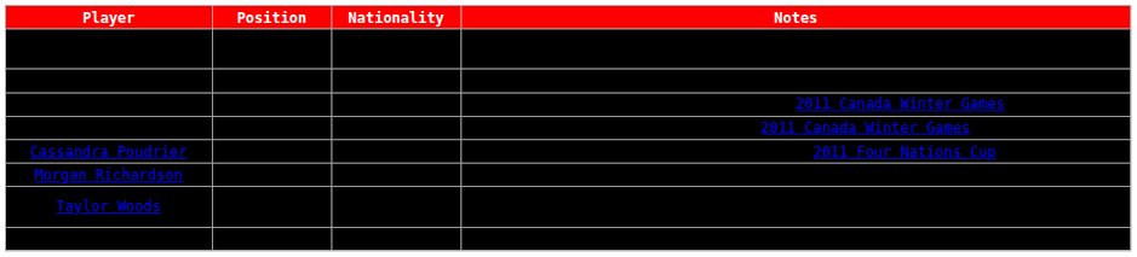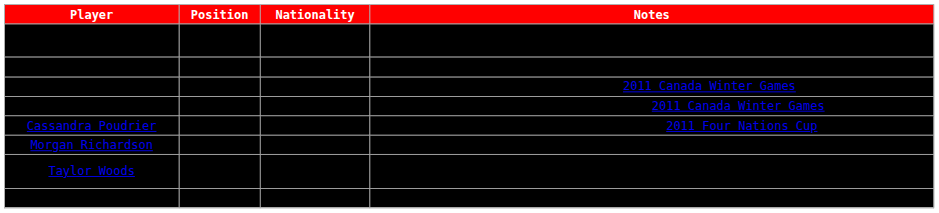 <table class="wikitable" width="80%">
 <tr align="center"  style="background:red;color:white;">
 <td><strong>Player</strong></td>
 <td><strong>Position</strong></td>
 <td><strong>Nationality</strong></td>
 <td><strong>Notes</strong></td>
 </tr>
 <tr align="center" bgcolor=" ">
 <td>Jess Brown</td>
-<td>Goaltender</td>
+<td>Forward</td>
 <td></td>
 <td>Played with Katelyn Pippy on the Pittsburgh Junior Penguins.<br>Teammate of Alyssa Gagliardi at Shattuck St. Mary's</td>
 </tr>
 <tr align="center" bgcolor=" ">
 <td>Stefannie Moak</td>
-<td>Goaltender</td>
+<td>Defense</td>
 <td></td>
 <td>Will be second player on Big Red from Nova Scotia</td>
+</tr>
+<tr align="center" bgcolor=" ">
+<td>Kelly Murray</td>
+<td>Defense</td>
+<td></td>
+<td>Won gold at the <a href='#'>2011 Canada Winter Games</a></td>
 </tr>
 <tr align="center" bgcolor=" ">
 <td>Victoria Pittens</td>
 <td>Forward</td>
 <td></td>
 <td>Won silver medal at the <a href='#'>2011 Canada Winter Games</a></td>
-</tr>
-<tr align="center" bgcolor=" ">
-<td>Kelly Murray</td>
-<td>Defense</td>
-<td></td>
-<td>Won gold at the <a href='#'>2011 Canada Winter Games</a></td>
 </tr>
 <tr align="center" bgcolor=" ">
 <td><a href='#'>Cassandra Poudrier</a></td>
 <td>Defense</td>
 <td></td>
 <td>Played for Canada at the <a href='#'>2011 Four Nations Cup</a></td>
 </tr>
 <tr align="center" bgcolor=" ">
 <td><a href='#'>Morgan Richardson</a></td>
 <td>Forward</td>
 <td></td>
 <td>Member of Team Canada at the 2012 IIHF Women's Worlds</td>
 </tr>
 <tr align="center" bgcolor=" ">
 <td><a href='#'>Taylor Woods</a></td>
 <td>Forward</td>
 <td></td>
 <td>Member of Team Canada at the 2012 IIHF Women's Worlds<br>Played with Notre Dame Hounds at Esso Cup</td>
 </tr>
 <tr align="center" bgcolor=" ">
 <td>Anna Zorn</td>
 <td>Forward</td>
 <td></td>
 <td>Older sister Liz Zorn played for Cornell from 2006 to 2010</td>
 </tr>
 <tr align="center" bgcolor=" ">
 </tr>
 </table>
